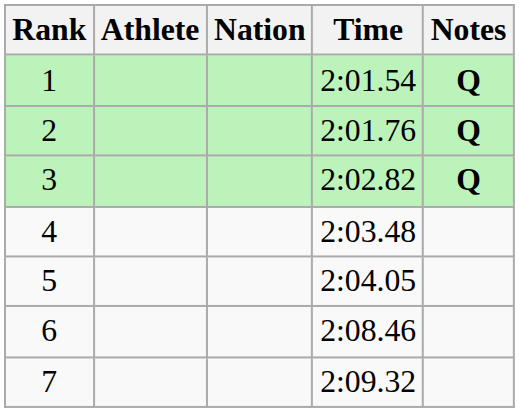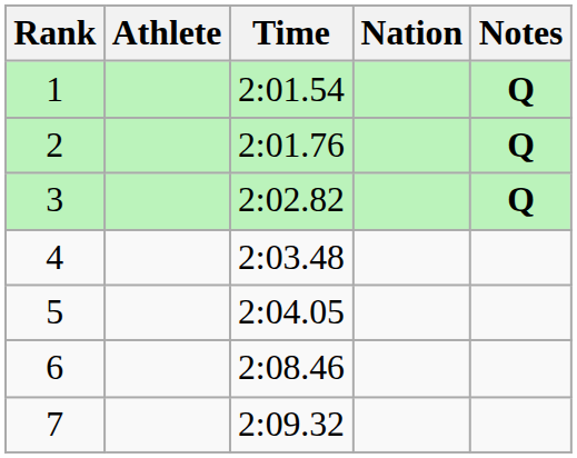 <table class="wikitable sortable" style="text-align:center">
 <tr>
 <th>Rank</th>
 <th>Athlete</th>
+<th>Time</th>
 <th>Nation</th>
-<th>Time</th>
 <th>Notes</th>
 </tr>
 <tr bgcolor=#bbf3bb>
 <td>1</td>
 <td align=left></td>
+<td>2:01.54</td>
 <td align=left></td>
-<td>2:01.54</td>
 <td><strong>Q</strong></td>
 </tr>
 <tr bgcolor=#bbf3bb>
 <td>2</td>
 <td align=left></td>
+<td>2:01.76</td>
 <td align=left></td>
-<td>2:01.76</td>
 <td><strong>Q</strong></td>
 </tr>
 <tr bgcolor=#bbf3bb>
 <td>3</td>
 <td align=left></td>
+<td>2:02.82</td>
 <td align=left></td>
-<td>2:02.82</td>
 <td><strong>Q</strong></td>
 </tr>
 <tr>
 <td>4</td>
 <td align=left></td>
+<td>2:03.48</td>
 <td align=left></td>
-<td>2:03.48</td>
 <td></td>
 </tr>
 <tr>
 <td>5</td>
 <td align=left></td>
+<td>2:04.05</td>
 <td align=left></td>
-<td>2:04.05</td>
 <td></td>
 </tr>
 <tr>
 <td>6</td>
 <td align=left></td>
+<td>2:08.46</td>
 <td align=left></td>
-<td>2:08.46</td>
 <td></td>
 </tr>
 <tr>
 <td>7</td>
 <td align=left></td>
+<td>2:09.32</td>
 <td align=left></td>
-<td>2:09.32</td>
 <td></td>
 </tr>
 </table>
